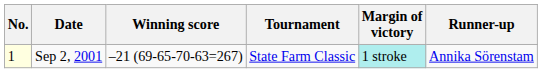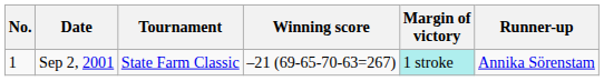 <table class="wikitable" style="font-size:95%;">
 <tr>
 <th>No.</th>
 <th>Date</th>
+<th>Tournament</th>
 <th>Winning score</th>
-<th>Tournament</th>
 <th>Margin of <br>victory</th>
 <th>Runner-up</th>
 </tr>
 <tr>
-<td style="background: lightyellow;">1</td>
+<td>1</td>
 <td>Sep 2, <a href='#'>2001</a></td>
+<td><a href='#'>State Farm Classic</a></td>
 <td>–21 (69-65-70-63=267)</td>
-<td><a href='#'>State Farm Classic</a></td>
 <td style="background: paleturquoise;">1 stroke</td>
 <td> <a href='#'>Annika Sörenstam</a></td>
 </tr>
 </table>
